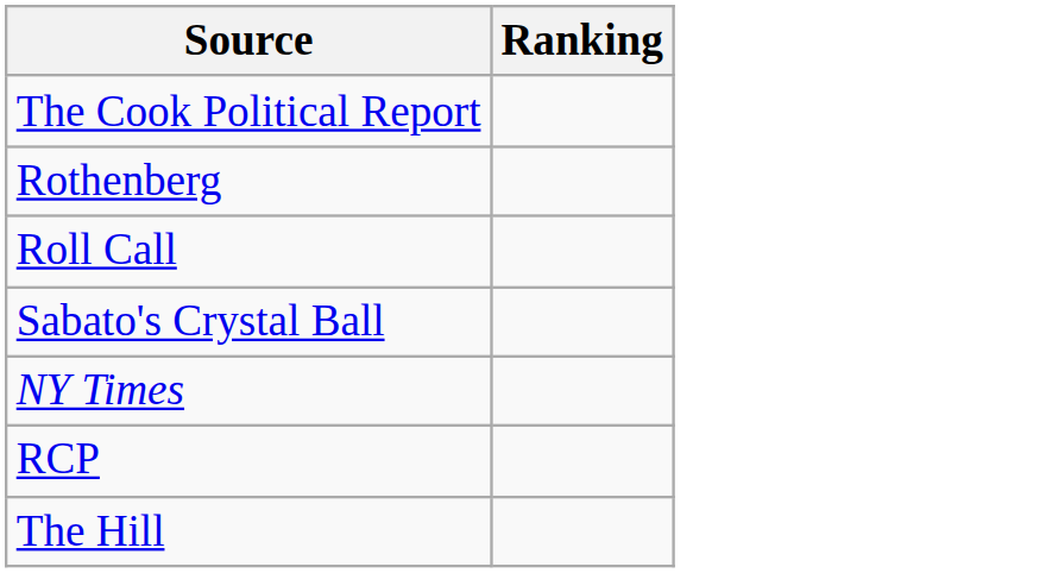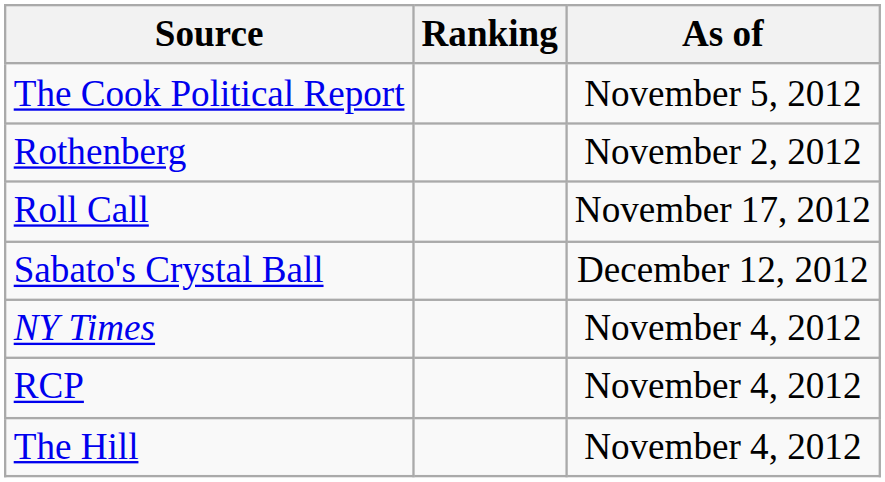 <table class="wikitable" style="text-align:center">
 <tr>
 <th>Source</th>
 <th>Ranking</th>
+<th>As of</th>
 </tr>
 <tr>
 <td align=left><a href='#'>The Cook Political Report</a></td>
 <td></td>
+<td>November 5, 2012</td>
 </tr>
 <tr>
 <td align=left><a href='#'>Rothenberg</a></td>
 <td></td>
+<td>November 2, 2012</td>
 </tr>
 <tr>
 <td align=left><a href='#'>Roll Call</a></td>
 <td></td>
+<td>November 17, 2012</td>
 </tr>
 <tr>
 <td align=left><a href='#'>Sabato's Crystal Ball</a></td>
 <td></td>
+<td>December 12, 2012</td>
 </tr>
 <tr>
 <td align=left><a href='#'><em>NY Times</em></a></td>
 <td></td>
+<td>November 4, 2012</td>
 </tr>
 <tr>
 <td align="left"><a href='#'>RCP</a></td>
 <td></td>
+<td>November 4, 2012</td>
 </tr>
 <tr>
 <td align=left><a href='#'>The Hill</a></td>
 <td></td>
+<td>November 4, 2012</td>
 </tr>
 </table>
